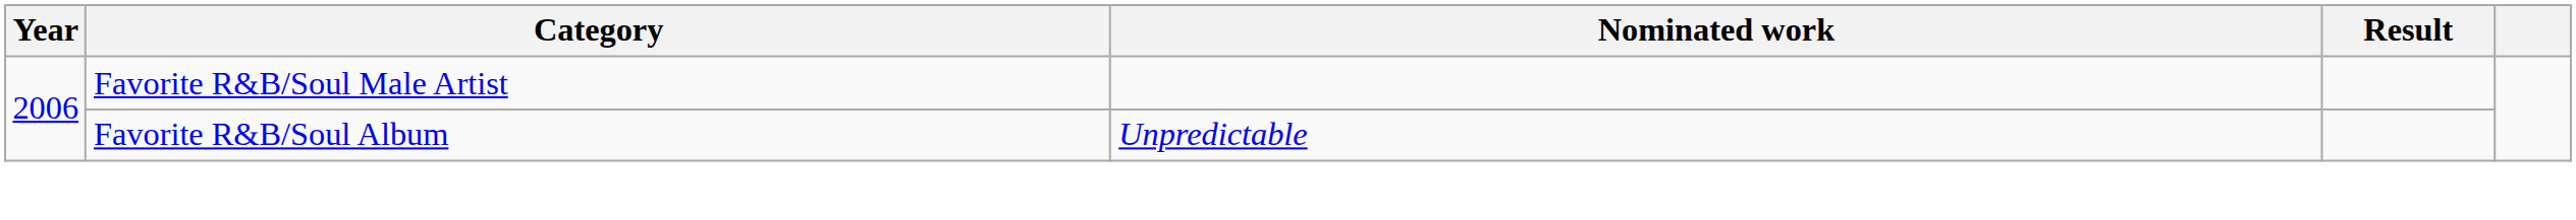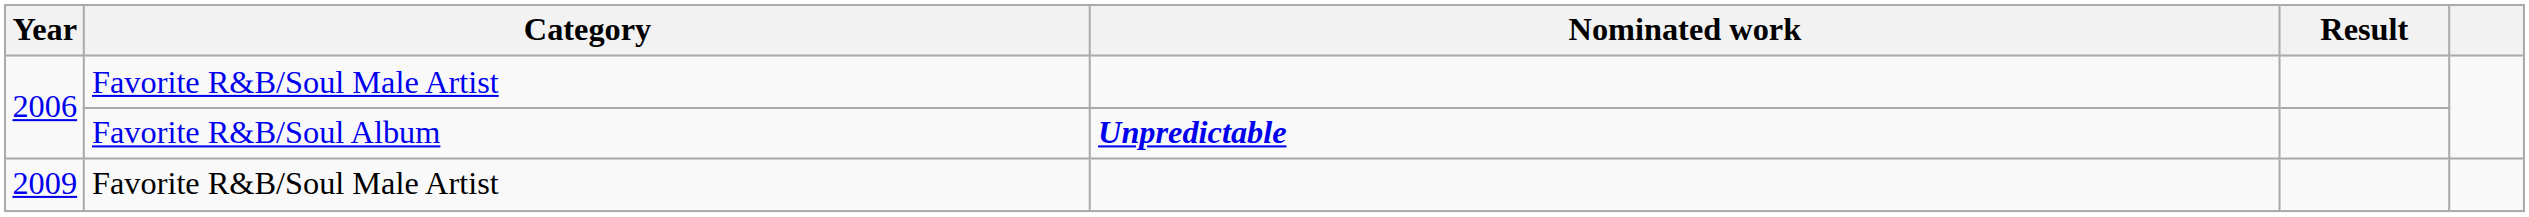 <table class=wikitable>
 <tr>
 <th scope="col" style="width:1em;">Year</th>
 <th scope="col" style="width:33em;">Category</th>
 <th scope="col" style="width:39em;">Nominated work</th>
 <th scope="col" style="width:5em;">Result</th>
 <th scope="col" style="width:2em;"></th>
 </tr>
 <tr>
 <td rowspan="2"><a href='#'>2006</a></td>
 <td><a href='#'>Favorite R&B/Soul Male Artist</a></td>
 <td></td>
 <td></td>
 <td rowspan="2"></td>
 </tr>
 <tr>
 <td><a href='#'>Favorite R&B/Soul Album</a></td>
-<td><em><a href='#'>Unpredictable</a></em></td>
+<td><strong><em><a href='#'>Unpredictable</a></em></strong></td>
+<td></td>
+</tr>
+<tr>
+<td><a href='#'>2009</a></td>
+<td>Favorite R&B/Soul Male Artist</td>
+<td></td>
+<td></td>
 <td></td>
 </tr>
 </table>
